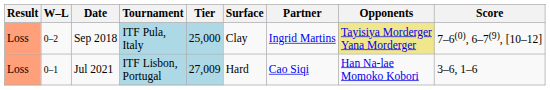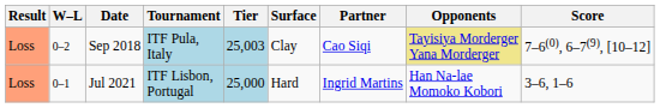 <table class="sortable wikitable">
 <tr>
 <th>Result</th>
 <th class="unsortable">W–L</th>
 <th>Date</th>
 <th>Tournament</th>
 <th>Tier</th>
 <th>Surface</th>
 <th>Partner</th>
 <th>Opponents</th>
 <th class="unsortable">Score</th>
 </tr>
 <tr>
 <td style="background:#ffa07a;">Loss</td>
 <td><small>0–2</small></td>
 <td>Sep 2018</td>
 <td bgcolor=lightblue>ITF Pula, <br>Italy</td>
-<td bgcolor=lightblue>25,000</td>
+<td bgcolor=lightblue>25,003</td>
 <td>Clay</td>
-<td> <a href='#'>Ingrid Martins</a></td>
+<td> <a href='#'>Cao Siqi</a></td>
 <td style="background: khaki;"> <a href='#'>Tayisiya Morderger</a> <br>  <a href='#'>Yana Morderger</a></td>
 <td>7–6<sup>(0)</sup>, 6–7<sup>(9)</sup>, [10–12]</td>
 </tr>
 <tr>
 <td style="background:#ffa07a;">Loss</td>
 <td><small>0–1</small></td>
 <td>Jul 2021</td>
 <td style="background:lightblue;">ITF Lisbon, <br>Portugal</td>
-<td style="background:lightblue;">27,009</td>
+<td style="background:lightblue;">25,000</td>
 <td>Hard</td>
-<td> <a href='#'>Cao Siqi</a></td>
+<td> <a href='#'>Ingrid Martins</a></td>
 <td> <a href='#'>Han Na-lae</a> <br>  <a href='#'>Momoko Kobori</a></td>
 <td>3–6, 1–6</td>
 </tr>
 </table>
